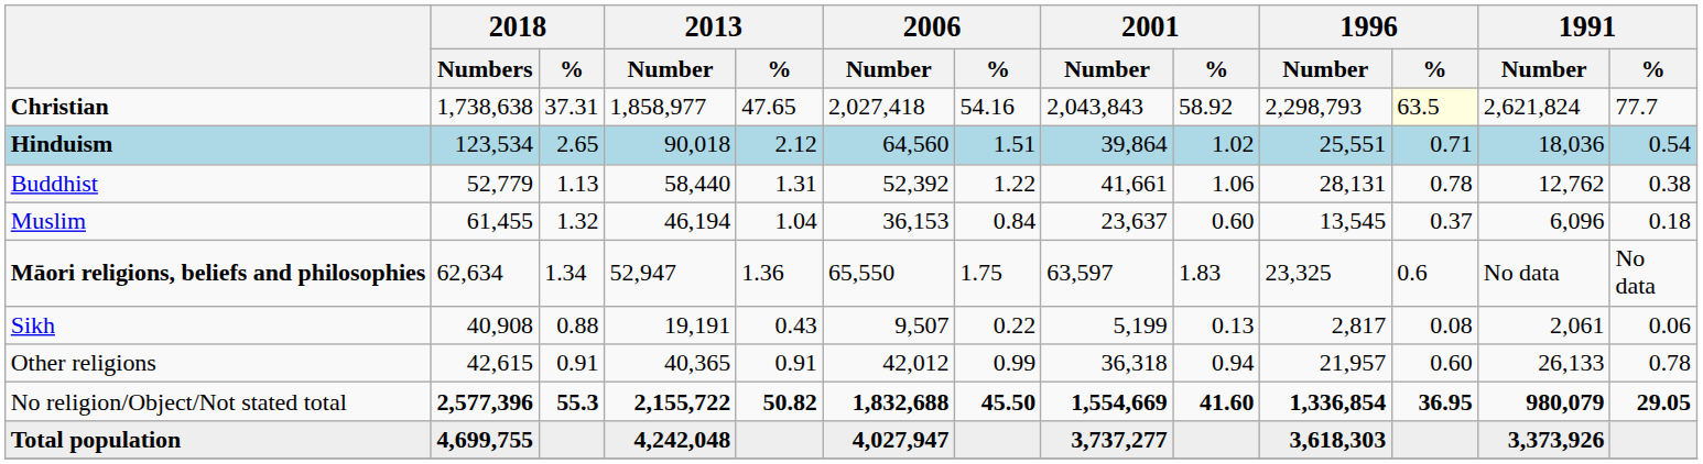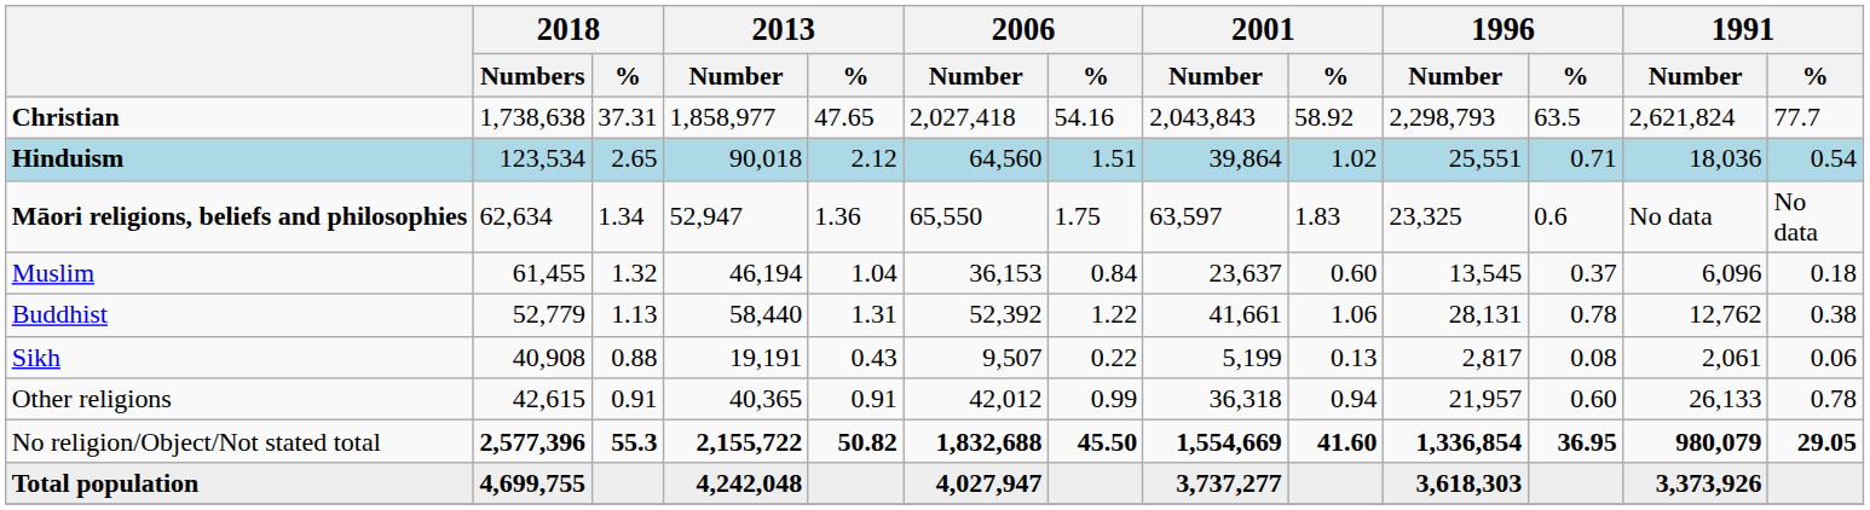 <table class="wikitable collapsible sortable">
 <tr>
 <th rowspan=2></th>
 <th colspan="2"><big>2018</big></th>
 <th colspan="2" align="center"><big>2013</big></th>
 <th align=center colspan=2><big>2006</big></th>
 <th align=center colspan=2><big>2001</big></th>
 <th align=center colspan=2><big>1996</big></th>
 <th align=center colspan=2><big>1991</big></th>
 </tr>
 <tr>
 <th>Numbers</th>
 <th>%</th>
 <th width="80">Number</th>
 <th width=50>%</th>
 <th width=80>Number</th>
 <th width=50>%</th>
 <th width=80>Number</th>
 <th width=50>%</th>
 <th width=80>Number</th>
 <th width=50>%</th>
 <th width=80>Number</th>
 <th width=50>%</th>
 </tr>
 <tr>
 <td><strong>Christian</strong></td>
 <td>1,738,638</td>
 <td>37.31</td>
 <td>1,858,977</td>
 <td>47.65</td>
 <td>2,027,418</td>
 <td>54.16</td>
 <td>2,043,843</td>
 <td>58.92</td>
 <td>2,298,793</td>
-<td style="background: lightyellow;">63.5</td>
+<td>63.5</td>
 <td>2,621,824</td>
 <td>77.7</td>
 </tr>
 <tr align="right" bgcolor="lightblue">
 <td align="left"><strong>Hinduism</strong></td>
 <td>123,534</td>
 <td>2.65</td>
 <td>90,018</td>
 <td>2.12</td>
 <td>64,560</td>
 <td>1.51</td>
 <td>39,864</td>
 <td>1.02</td>
 <td>25,551</td>
 <td>0.71</td>
 <td>18,036</td>
 <td>0.54</td>
 </tr>
-<tr align="right">
-<td align="left"><a href='#'>Buddhist</a></td>
-<td>52,779</td>
-<td>1.13</td>
-<td>58,440</td>
-<td>1.31</td>
-<td>52,392</td>
-<td>1.22</td>
-<td>41,661</td>
-<td>1.06</td>
-<td>28,131</td>
-<td>0.78</td>
-<td>12,762</td>
-<td>0.38</td>
+<tr>
+<td><strong>Māori religions, beliefs and philosophies</strong></td>
+<td>62,634</td>
+<td>1.34</td>
+<td>52,947</td>
+<td>1.36</td>
+<td>65,550</td>
+<td>1.75</td>
+<td>63,597</td>
+<td>1.83</td>
+<td>23,325</td>
+<td>0.6</td>
+<td>No data</td>
+<td>No     data</td>
 </tr>
 <tr align="right">
 <td align="left"><a href='#'>Muslim</a></td>
 <td>61,455</td>
 <td>1.32</td>
 <td>46,194</td>
 <td>1.04</td>
 <td>36,153</td>
 <td>0.84</td>
 <td>23,637</td>
 <td>0.60</td>
 <td>13,545</td>
 <td>0.37</td>
 <td>6,096</td>
 <td>0.18</td>
 </tr>
-<tr>
-<td><strong>Māori religions, beliefs and philosophies</strong></td>
-<td>62,634</td>
-<td>1.34</td>
-<td>52,947</td>
-<td>1.36</td>
-<td>65,550</td>
-<td>1.75</td>
-<td>63,597</td>
-<td>1.83</td>
-<td>23,325</td>
-<td>0.6</td>
-<td>No data</td>
-<td>No     data</td>
+<tr align="right">
+<td align="left"><a href='#'>Buddhist</a></td>
+<td>52,779</td>
+<td>1.13</td>
+<td>58,440</td>
+<td>1.31</td>
+<td>52,392</td>
+<td>1.22</td>
+<td>41,661</td>
+<td>1.06</td>
+<td>28,131</td>
+<td>0.78</td>
+<td>12,762</td>
+<td>0.38</td>
 </tr>
 <tr align="right">
 <td align="left"><a href='#'>Sikh</a></td>
 <td>40,908</td>
 <td>0.88</td>
 <td>19,191</td>
 <td>0.43</td>
 <td>9,507</td>
 <td>0.22</td>
 <td>5,199</td>
 <td>0.13</td>
 <td>2,817</td>
 <td>0.08</td>
 <td>2,061</td>
 <td>0.06</td>
 </tr>
 <tr align="right">
 <td align="left">Other religions</td>
 <td>42,615</td>
 <td>0.91</td>
 <td>40,365</td>
 <td>0.91</td>
 <td>42,012</td>
 <td>0.99</td>
 <td>36,318</td>
 <td>0.94</td>
 <td>21,957</td>
 <td>0.60</td>
 <td>26,133</td>
 <td>0.78</td>
 </tr>
 <tr align="right">
 <td align="left">No religion/Object/Not stated total</td>
 <td><strong>2,577,396</strong></td>
 <td><strong>55.3</strong></td>
 <td><strong>2,155,722</strong></td>
 <td><strong>50.82</strong></td>
 <td><strong>1,832,688</strong></td>
 <td><strong>45.50</strong></td>
 <td><strong>1,554,669</strong></td>
 <td><strong>41.60</strong></td>
 <td><strong>1,336,854</strong></td>
 <td><strong>36.95</strong></td>
 <td><strong>980,079</strong></td>
 <td><strong>29.05</strong></td>
 </tr>
 <tr align="right" bgcolor="#EEEEEE">
 <td align="left"><strong>Total population</strong></td>
 <td><strong>4,699,755</strong></td>
 <td></td>
 <td><strong>4,242,048</strong></td>
 <td></td>
 <td><strong>4,027,947</strong></td>
 <td></td>
 <td><strong>3,737,277</strong></td>
 <td></td>
 <td><strong>3,618,303</strong></td>
 <td></td>
 <td><strong>3,373,926</strong></td>
 <td></td>
 </tr>
 <tr>
 </tr>
 </table>
